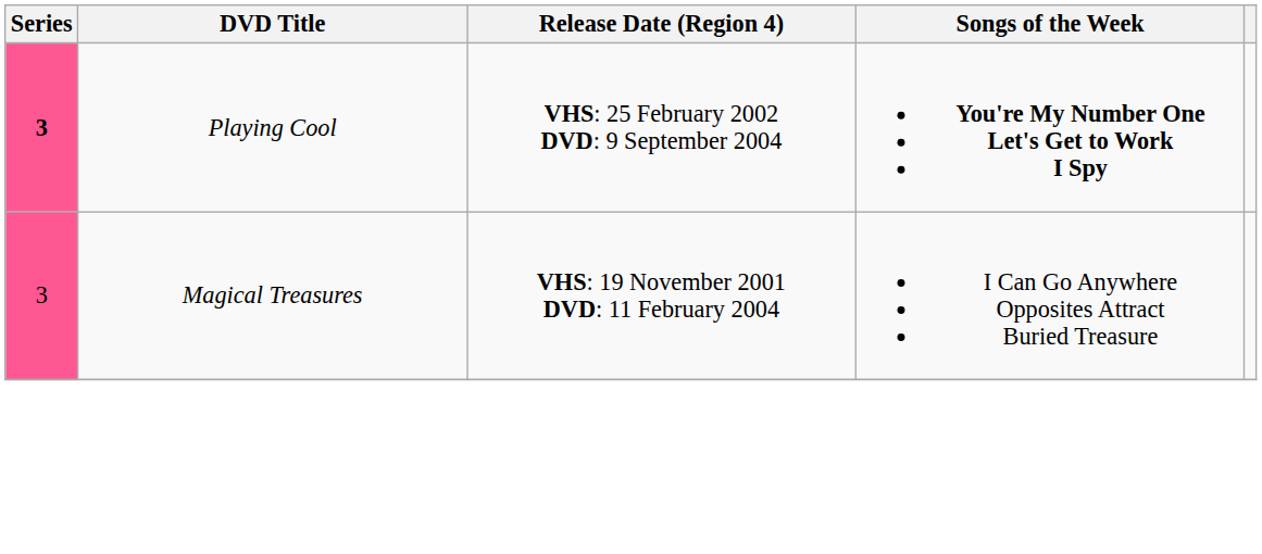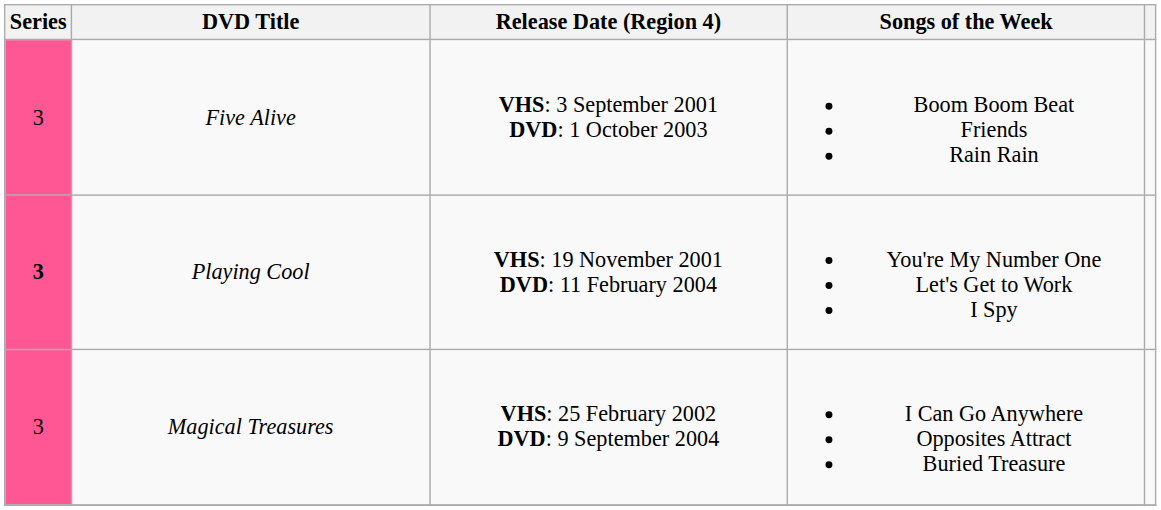 <table class="wikitable">
 <tr>
 <th>Series</th>
 <th style="width: 250px;">DVD Title</th>
 <th style="width: 250px;">Release Date (Region 4)</th>
 <th style="width: 250px;">Songs of the Week</th>
 <th scope="col" class="unsortable"></th>
 </tr>
 <tr>
+<td style="background:#FF5694; height:10px; text-align:center">3</td>
+<td style="text-align:center"><em>Five Alive</em></td>
+<td style="text-align:center"><strong>VHS</strong>: 3 September 2001<br><strong>DVD</strong>: 1 October 2003</td>
+<td style="text-align:center"><br><ul><li>Boom Boom Beat</li><li>Friends</li><li>Rain Rain</li></ul></td>
+<td style="text-align:center;"></td>
+</tr>
+<tr>
 <td style="background:#FF5694; height:10px; text-align:center"><strong>3</strong></td>
 <td style="text-align:center"><em>Playing Cool</em></td>
-<td style="text-align:center"><strong>VHS</strong>: 25 February 2002<br> <strong>DVD</strong>: 9 September 2004</td>
-<td style="text-align:center"><strong><br><ul><li>You're My Number One</li><li>Let's Get to Work</li><li>I Spy</li></ul></strong></td>
+<td style="text-align:center"><strong>VHS</strong>: 19 November 2001<br> <strong>DVD</strong>: 11 February 2004</td>
+<td style="text-align:center"><br><ul><li>You're My Number One</li><li>Let's Get to Work</li><li>I Spy</li></ul></td>
 <td style="text-align:center;"></td>
 </tr>
 <tr>
 <td style="background:#FF5694; height:10px; text-align:center">3</td>
 <td style="text-align:center"><em>Magical Treasures</em></td>
-<td style="text-align:center"><strong>VHS</strong>: 19 November 2001<br> <strong>DVD</strong>: 11 February 2004</td>
+<td style="text-align:center"><strong>VHS</strong>: 25 February 2002<br> <strong>DVD</strong>: 9 September 2004</td>
 <td style="text-align:center"><br><ul><li>I Can Go Anywhere</li><li>Opposites Attract</li><li>Buried Treasure</li></ul></td>
 <td style="text-align:center;"></td>
 </tr>
 <tr>
 </tr>
 </table>
